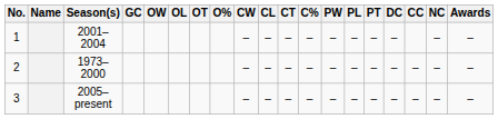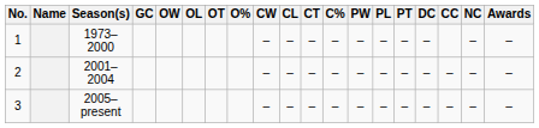 <table class="wikitable sortable plainrowheaders" style="text-align:center">
 <tr>
 <th scope="col" class="unsortable">No.</th>
 <th scope="col">Name</th>
 <th scope="col">Season(s)</th>
 <th scope="col">GC</th>
 <th scope="col">OW</th>
 <th scope="col">OL</th>
 <th scope="col">OT</th>
 <th scope="col">O%</th>
 <th scope="col">CW</th>
 <th scope="col">CL</th>
 <th scope="col">CT</th>
 <th scope="col">C%</th>
 <th scope="col">PW</th>
 <th scope="col">PL</th>
 <th scope="col">PT</th>
 <th scope="col">DC</th>
 <th scope="col">CC</th>
 <th scope="col">NC</th>
 <th scope="col" class="unsortable">Awards</th>
 </tr>
 <tr>
 <td>1</td>
 <th scope="row"></th>
-<td>2001–2004</td>
+<td>1973–2000</td>
 <td></td>
 <td></td>
 <td></td>
 <td></td>
 <td></td>
 <td>–</td>
 <td>–</td>
 <td>–</td>
 <td>–</td>
 <td>–</td>
 <td>–</td>
 <td>–</td>
 <td>–</td>
 <td></td>
 <td>–</td>
 <td>–</td>
 </tr>
 <tr>
 <td>2</td>
 <th scope="row"></th>
-<td>1973–2000</td>
+<td>2001–2004</td>
 <td></td>
 <td></td>
 <td></td>
 <td></td>
 <td></td>
 <td>–</td>
 <td>–</td>
 <td>–</td>
 <td>–</td>
 <td>–</td>
 <td>–</td>
 <td>–</td>
 <td>–</td>
 <td>–</td>
 <td>–</td>
 <td>–</td>
 </tr>
 <tr>
 <td>3</td>
 <th scope="row"></th>
 <td>2005–present</td>
 <td></td>
 <td></td>
 <td></td>
 <td></td>
 <td></td>
 <td>–</td>
 <td>–</td>
 <td>–</td>
 <td>–</td>
 <td>–</td>
 <td>–</td>
 <td>–</td>
 <td>–</td>
 <td>–</td>
 <td>–</td>
 <td>–</td>
 </tr>
 </table>
